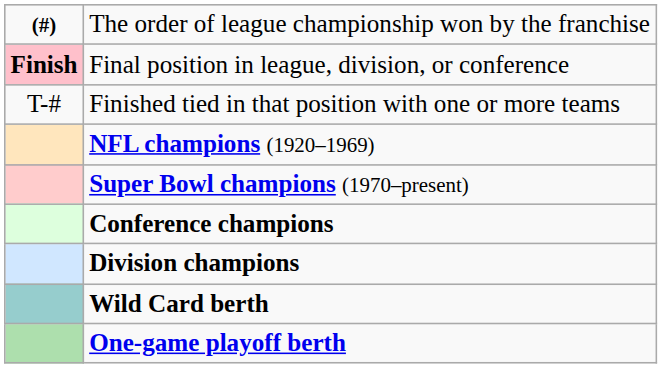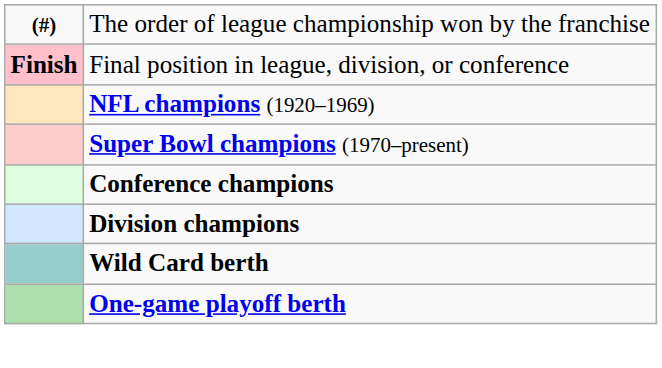 <table class="wikitable" style="text-align:center">
 <tr>
 <td><small><strong>(#)</strong></small></td>
 <td align="left">The order of league championship won by the franchise</td>
 </tr>
 <tr>
 <td style="background: pink;"><strong>Finish</strong></td>
 <td align="left">Final position in league, division, or conference</td>
-</tr>
-<tr>
-<td>T-#</td>
-<td align="left">Finished tied in that position with one or more teams</td>
 </tr>
 <tr>
 <td style="background-color: #FFE6BD;"></td>
 <td align="left"><strong><a href='#'>NFL champions</a></strong> <small>(1920–1969)</small></td>
 </tr>
 <tr>
 <td style="background-color: #FFCCCC;"></td>
 <td align="left"><strong><a href='#'>Super Bowl champions</a></strong> <small>(1970–present)</small></td>
 </tr>
 <tr>
 <td style="background-color: #ddffdd;"></td>
 <td align="left"><strong>Conference champions</strong></td>
 </tr>
 <tr>
 <td style="background-color: #D0E7FF;"></td>
 <td align="left"><strong>Division champions</strong></td>
 </tr>
 <tr>
 <td style="background-color: #96CDCD;"></td>
 <td align="left"><strong>Wild Card berth</strong></td>
 </tr>
 <tr>
 <td style="background-color: #ADDFAD;"></td>
 <td align="left"><strong><a href='#'>One-game playoff berth</a></strong></td>
 </tr>
 </table>
